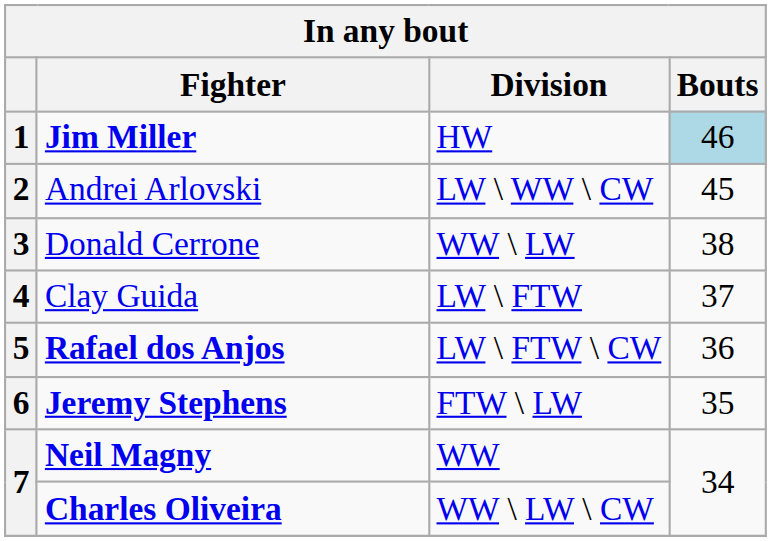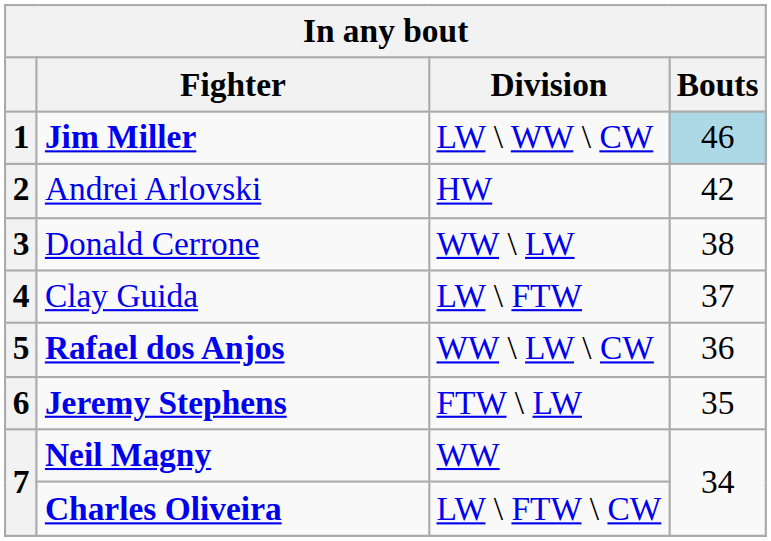 <table id="Fighting_most_bouts_all_any" class=wikitable>
 <tr>
 <th colspan=4>In any bout</th>
 </tr>
 <tr>
 <th></th>
 <th width=180>Fighter</th>
 <th>Division</th>
 <th>Bouts</th>
 </tr>
 <tr>
 <th rowspan=1>1</th>
 <td> <strong><a href='#'>Jim Miller</a></strong></td>
-<td><a href='#'>HW</a></td>
+<td><a href='#'>LW</a> \ <a href='#'>WW</a> \ <a href='#'>CW</a></td>
 <td rowspan=1 align=center style="background: lightblue;">46</td>
 </tr>
 <tr>
 <th rowspan=1>2</th>
 <td> <a href='#'>Andrei Arlovski</a></td>
-<td><a href='#'>LW</a> \ <a href='#'>WW</a> \ <a href='#'>CW</a></td>
-<td rowspan=1 align=center>45</td>
+<td><a href='#'>HW</a></td>
+<td rowspan=1 align=center>42</td>
 </tr>
 <tr>
 <th rowspan=1>3</th>
 <td> <a href='#'>Donald Cerrone</a></td>
 <td><a href='#'>WW</a> \ <a href='#'>LW</a></td>
 <td rowspan=1 align=center>38</td>
 </tr>
 <tr>
 <th rowspan=1>4</th>
 <td> <a href='#'>Clay Guida</a></td>
 <td><a href='#'>LW</a> \ <a href='#'>FTW</a></td>
 <td rowspan=1 align=center>37</td>
 </tr>
 <tr>
 <th rowspan=1>5</th>
 <td> <strong><a href='#'>Rafael dos Anjos</a></strong></td>
-<td><a href='#'>LW</a> \ <a href='#'>FTW</a> \ <a href='#'>CW</a></td>
+<td><a href='#'>WW</a> \ <a href='#'>LW</a> \ <a href='#'>CW</a></td>
 <td rowspan=1 align=center>36</td>
 </tr>
 <tr>
 <th rowspan=1>6</th>
 <td> <strong><a href='#'>Jeremy Stephens</a></strong></td>
 <td><a href='#'>FTW</a> \ <a href='#'>LW</a></td>
 <td rowspan=1 align=center>35</td>
 </tr>
 <tr>
 <th rowspan=2>7</th>
 <td> <strong><a href='#'>Neil Magny</a></strong></td>
 <td><a href='#'>WW</a></td>
 <td rowspan=2 align=center>34</td>
 </tr>
 <tr>
 <td> <strong><a href='#'>Charles Oliveira</a></strong></td>
-<td><a href='#'>WW</a> \ <a href='#'>LW</a> \ <a href='#'>CW</a></td>
+<td><a href='#'>LW</a> \ <a href='#'>FTW</a> \ <a href='#'>CW</a></td>
 </tr>
 <tr>
 </tr>
 </table>
